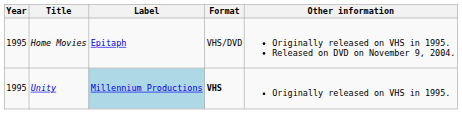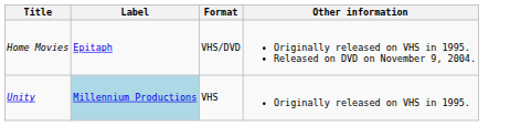 <table class="wikitable">
 <tr>
-<th>Year</th>
 <th>Title</th>
 <th>Label</th>
 <th>Format</th>
 <th>Other information</th>
 </tr>
 <tr>
-<td>1995</td>
 <td><em>Home Movies</em></td>
 <td><a href='#'>Epitaph</a></td>
 <td>VHS/DVD</td>
 <td><br><ul><li>Originally released on VHS in 1995.</li><li>Released on DVD on November 9, 2004.</li></ul></td>
 </tr>
 <tr>
-<td>1995</td>
 <td><em><a href='#'>Unity</a></em></td>
 <td style="background: lightblue;"><a href='#'>Millennium Productions</a></td>
-<td><strong>VHS</strong></td>
+<td>VHS</td>
 <td><br><ul><li>Originally released on VHS in 1995.</li></ul></td>
 </tr>
 </table>
